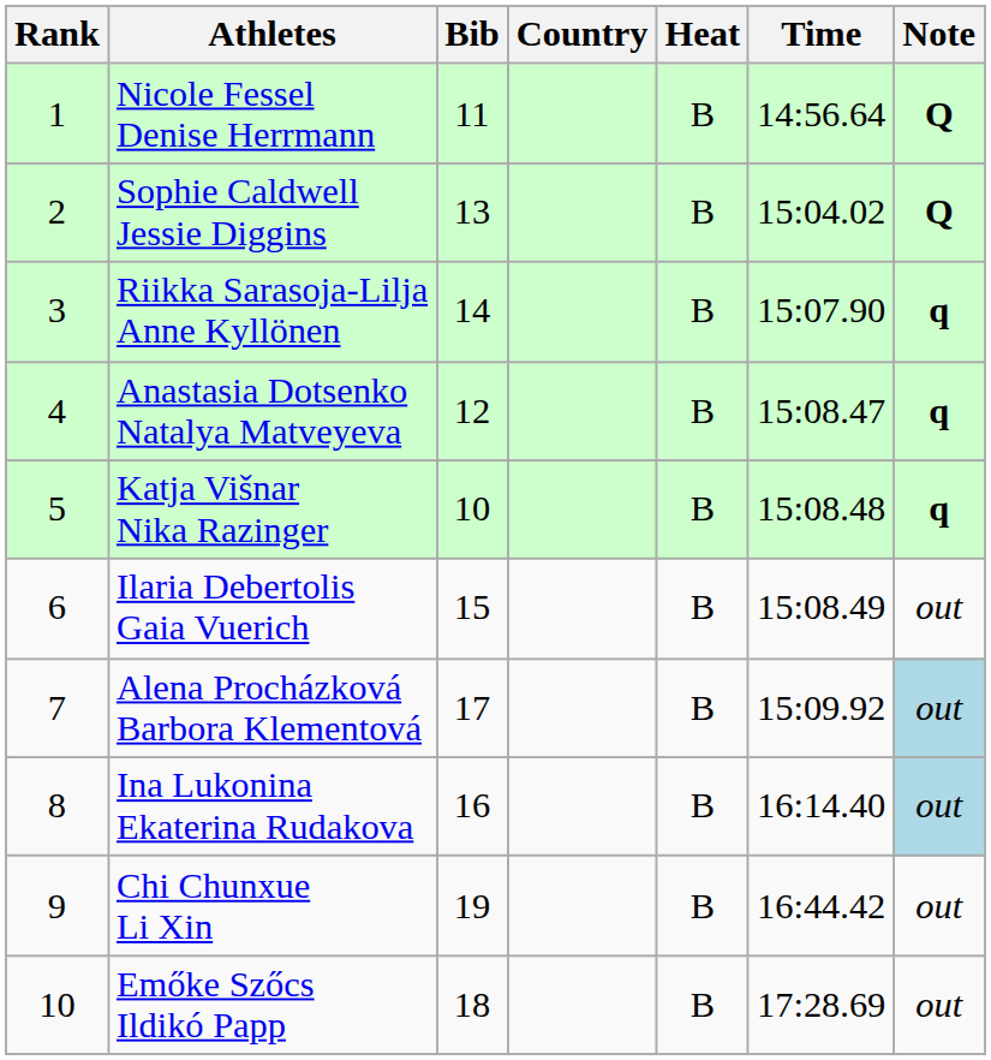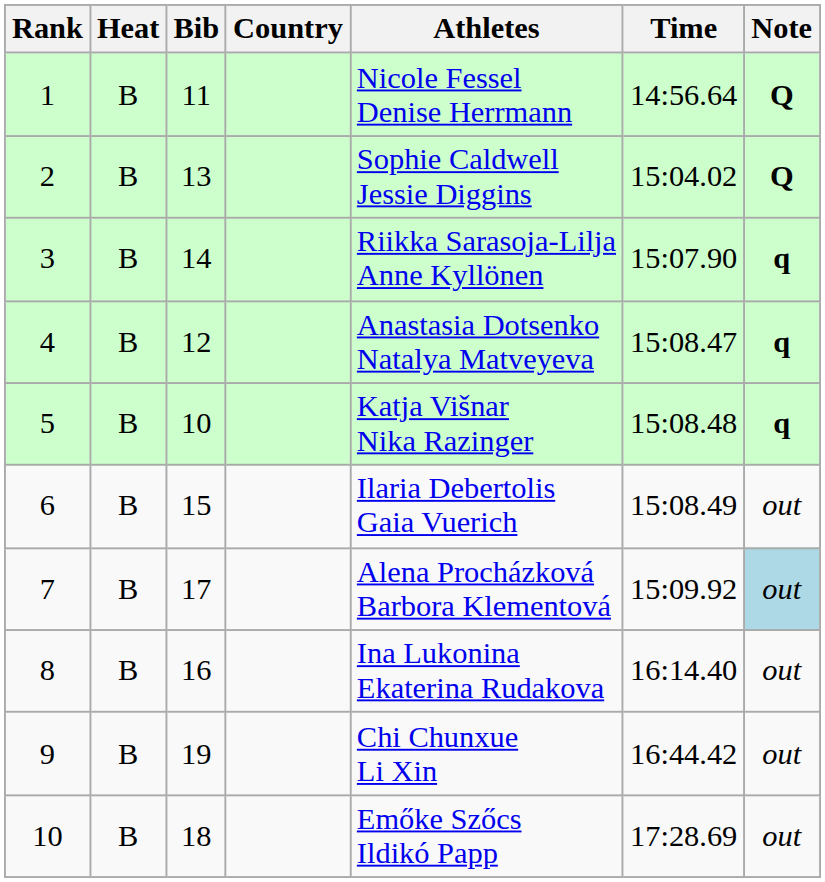 <table class="wikitable sortable" style="text-align:center">
 <tr>
 <th>Rank</th>
-<th>Athletes</th>
+<th>Heat</th>
 <th>Bib</th>
 <th>Country</th>
-<th>Heat</th>
+<th>Athletes</th>
 <th>Time</th>
 <th>Note</th>
 </tr>
 <tr bgcolor=ccffcc>
 <td>1</td>
-<td align=left><a href='#'>Nicole Fessel</a><br><a href='#'>Denise Herrmann</a></td>
+<td>B</td>
 <td>11</td>
 <td align=left></td>
-<td>B</td>
+<td align=left><a href='#'>Nicole Fessel</a><br><a href='#'>Denise Herrmann</a></td>
 <td>14:56.64</td>
 <td><strong>Q</strong></td>
 </tr>
 <tr bgcolor=ccffcc>
 <td>2</td>
-<td align=left><a href='#'>Sophie Caldwell</a><br><a href='#'>Jessie Diggins</a></td>
+<td>B</td>
 <td>13</td>
 <td align=left></td>
-<td>B</td>
+<td align=left><a href='#'>Sophie Caldwell</a><br><a href='#'>Jessie Diggins</a></td>
 <td>15:04.02</td>
 <td><strong>Q</strong></td>
 </tr>
 <tr bgcolor=ccffcc>
 <td>3</td>
-<td align=left><a href='#'>Riikka Sarasoja-Lilja</a><br><a href='#'>Anne Kyllönen</a></td>
+<td>B</td>
 <td>14</td>
 <td align=left></td>
-<td>B</td>
+<td align=left><a href='#'>Riikka Sarasoja-Lilja</a><br><a href='#'>Anne Kyllönen</a></td>
 <td>15:07.90</td>
 <td><strong>q</strong></td>
 </tr>
 <tr bgcolor=ccffcc>
 <td>4</td>
-<td align=left><a href='#'>Anastasia Dotsenko</a><br><a href='#'>Natalya Matveyeva</a></td>
+<td>B</td>
 <td>12</td>
 <td align=left></td>
-<td>B</td>
+<td align=left><a href='#'>Anastasia Dotsenko</a><br><a href='#'>Natalya Matveyeva</a></td>
 <td>15:08.47</td>
 <td><strong>q</strong></td>
 </tr>
 <tr bgcolor=ccffcc>
 <td>5</td>
-<td align=left><a href='#'>Katja Višnar</a><br><a href='#'>Nika Razinger</a></td>
+<td>B</td>
 <td>10</td>
 <td align=left></td>
-<td>B</td>
+<td align=left><a href='#'>Katja Višnar</a><br><a href='#'>Nika Razinger</a></td>
 <td>15:08.48</td>
 <td><strong>q</strong></td>
 </tr>
 <tr>
 <td>6</td>
-<td align=left><a href='#'>Ilaria Debertolis</a><br><a href='#'>Gaia Vuerich</a></td>
+<td>B</td>
 <td>15</td>
 <td align=left></td>
-<td>B</td>
+<td align=left><a href='#'>Ilaria Debertolis</a><br><a href='#'>Gaia Vuerich</a></td>
 <td>15:08.49</td>
 <td><em>out</em></td>
 </tr>
 <tr>
 <td>7</td>
-<td align=left><a href='#'>Alena Procházková</a><br><a href='#'>Barbora Klementová</a></td>
+<td>B</td>
 <td>17</td>
 <td align=left></td>
-<td>B</td>
+<td align=left><a href='#'>Alena Procházková</a><br><a href='#'>Barbora Klementová</a></td>
 <td>15:09.92</td>
 <td style="background: lightblue;"><em>out</em></td>
 </tr>
 <tr>
 <td>8</td>
-<td align=left><a href='#'>Ina Lukonina</a><br><a href='#'>Ekaterina Rudakova</a></td>
+<td>B</td>
 <td>16</td>
 <td align=left></td>
-<td>B</td>
+<td align=left><a href='#'>Ina Lukonina</a><br><a href='#'>Ekaterina Rudakova</a></td>
 <td>16:14.40</td>
-<td style="background: lightblue;"><em>out</em></td>
+<td><em>out</em></td>
 </tr>
 <tr>
 <td>9</td>
-<td align=left><a href='#'>Chi Chunxue</a><br><a href='#'>Li Xin</a></td>
+<td>B</td>
 <td>19</td>
 <td align=left></td>
-<td>B</td>
+<td align=left><a href='#'>Chi Chunxue</a><br><a href='#'>Li Xin</a></td>
 <td>16:44.42</td>
 <td><em>out</em></td>
 </tr>
 <tr>
 <td>10</td>
-<td align=left><a href='#'>Emőke Szőcs</a><br><a href='#'>Ildikó Papp</a></td>
+<td>B</td>
 <td>18</td>
 <td align=left></td>
-<td>B</td>
+<td align=left><a href='#'>Emőke Szőcs</a><br><a href='#'>Ildikó Papp</a></td>
 <td>17:28.69</td>
 <td><em>out</em></td>
 </tr>
 </table>
